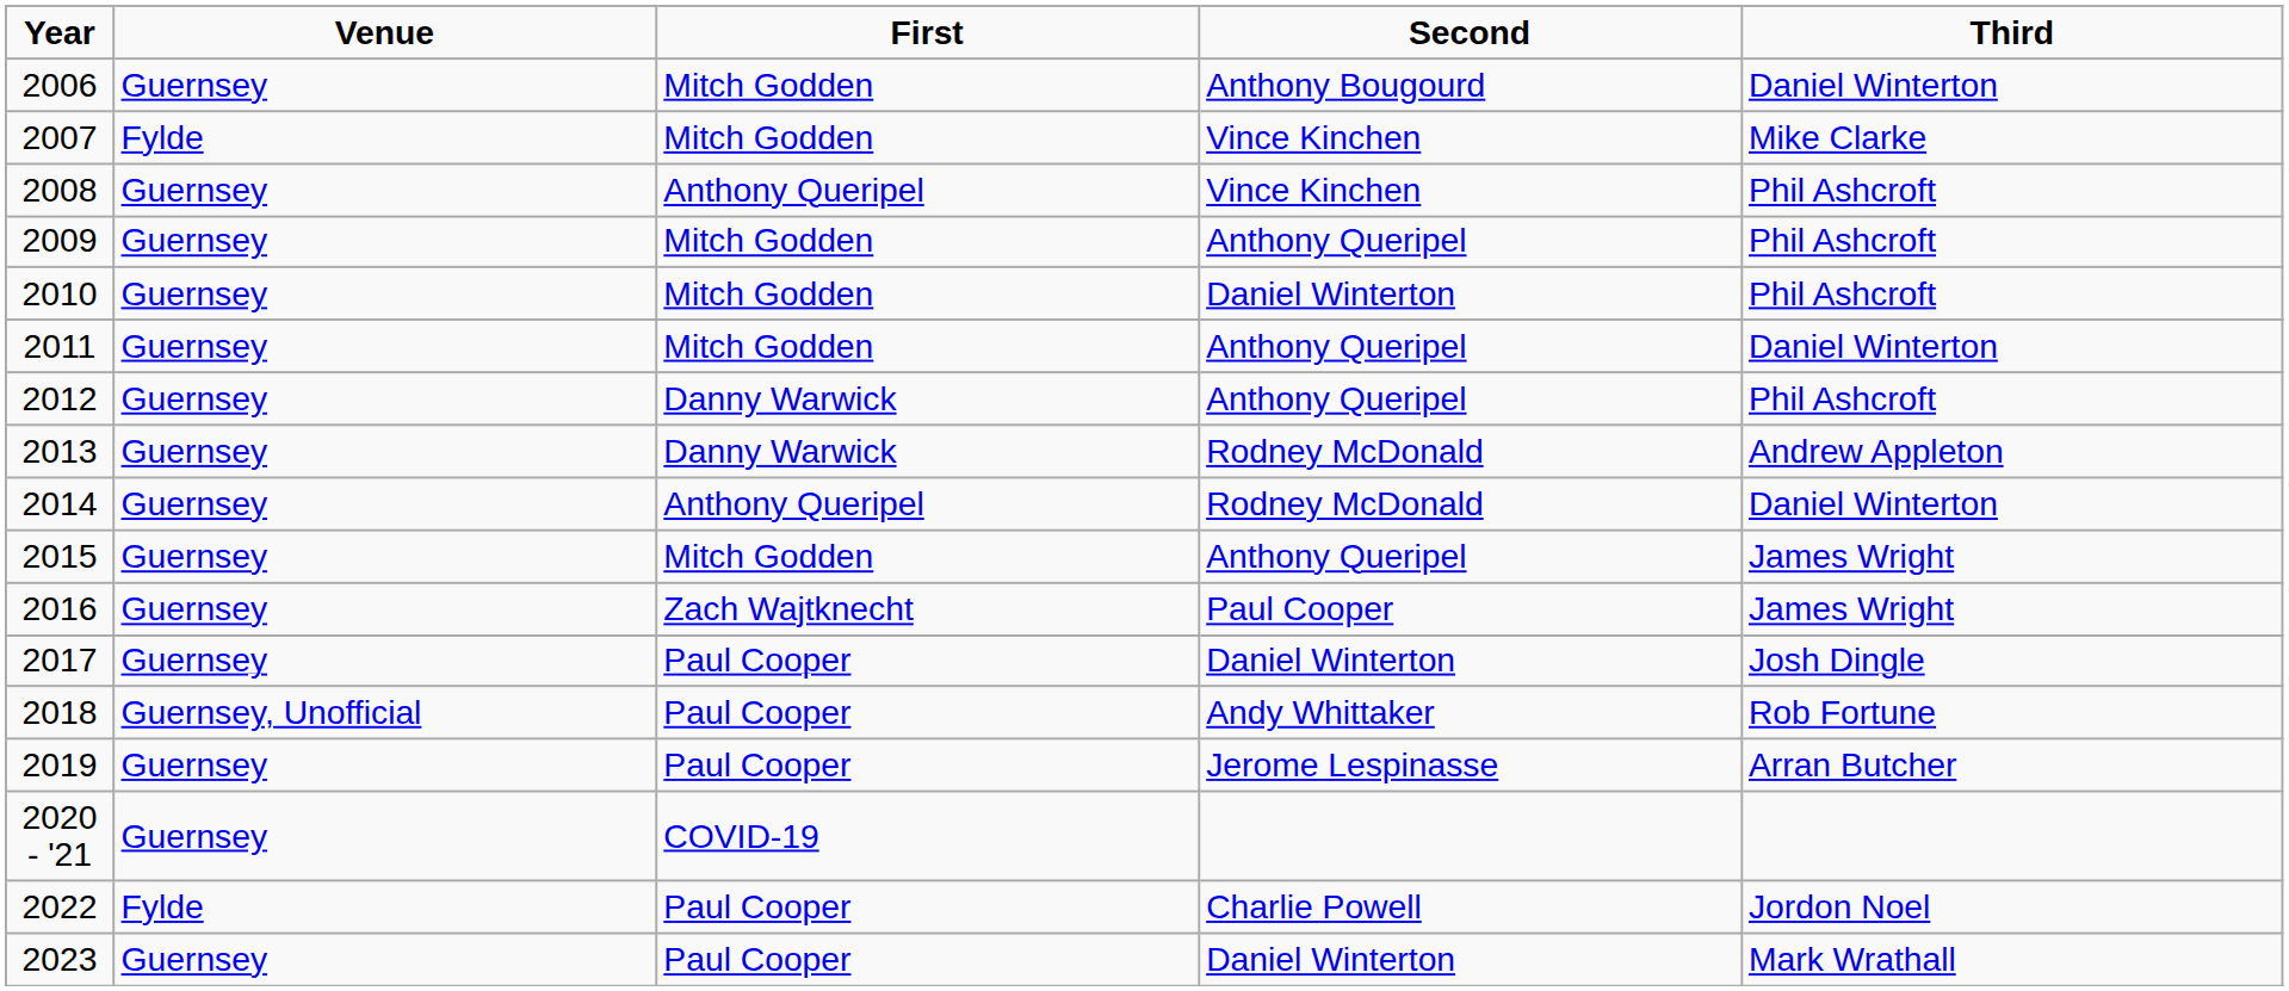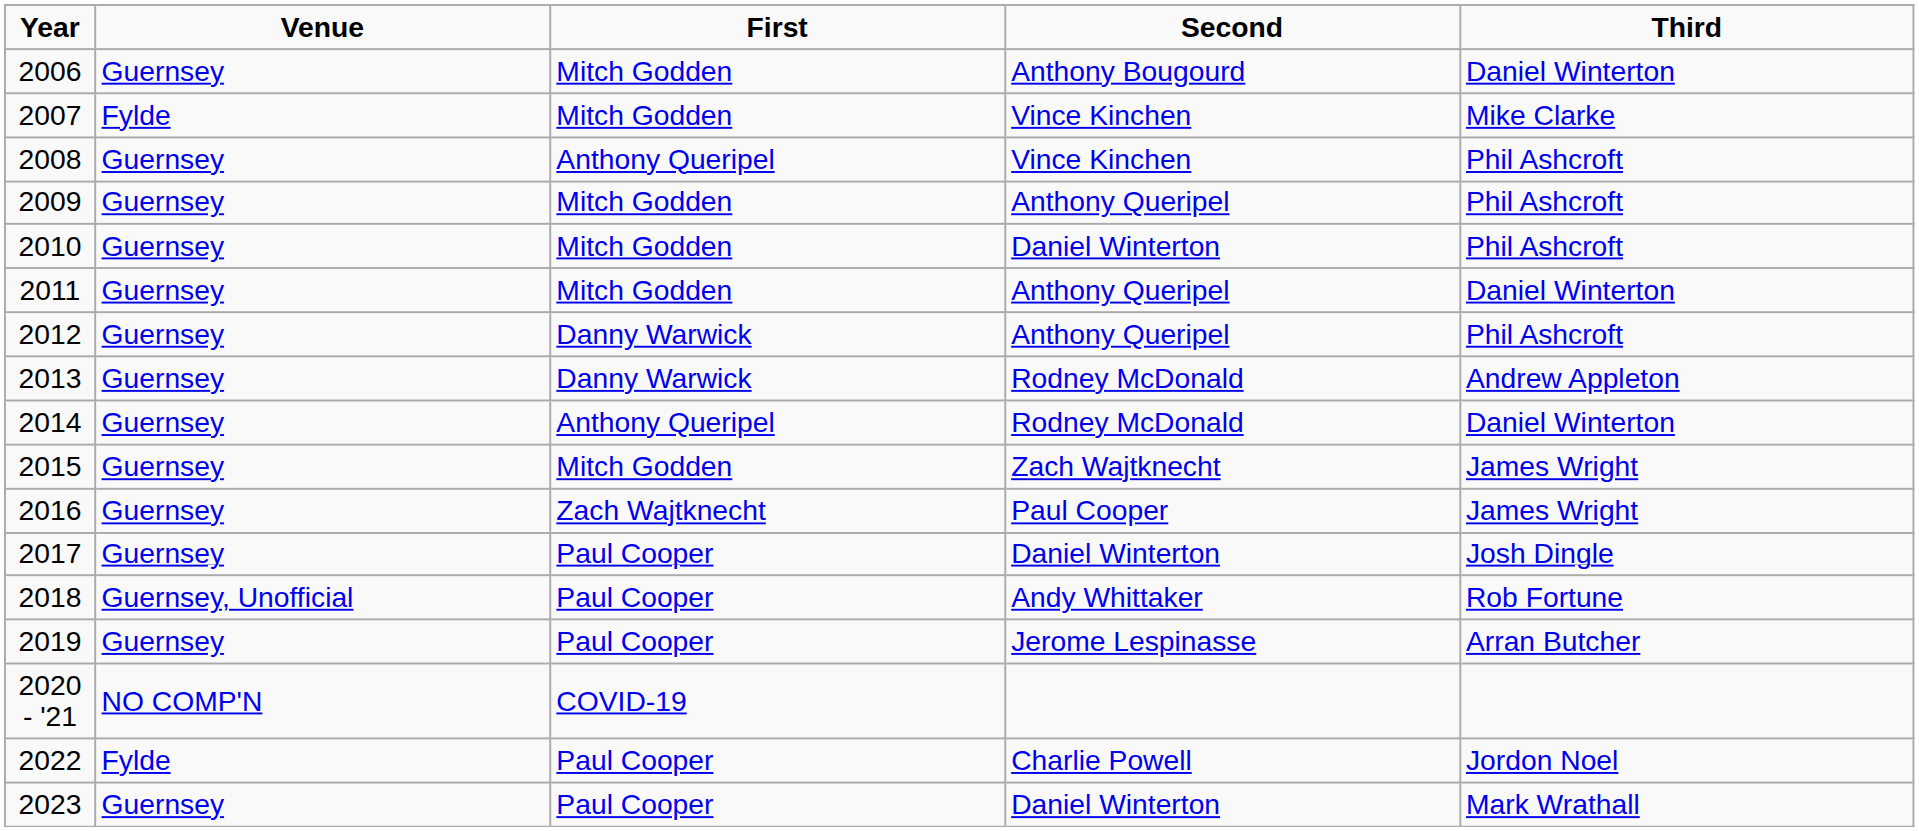 <table class="wikitable" style="font-size: 92%">
 <tr align=center>
 <td width=40px  ><strong>Year</strong></td>
 <td width=230px ><strong>Venue</strong></td>
 <td width=230px ><strong>First</strong></td>
 <td width=230px ><strong>Second</strong></td>
 <td width=230px ><strong>Third</strong></td>
 </tr>
 <tr>
 <td align=center>2006</td>
 <td> <a href='#'>Guernsey</a></td>
 <td> <a href='#'>Mitch Godden</a></td>
 <td> <a href='#'>Anthony Bougourd</a></td>
 <td> <a href='#'>Daniel Winterton</a></td>
 </tr>
 <tr>
 <td align=center>2007</td>
 <td> <a href='#'>Fylde</a></td>
 <td> <a href='#'>Mitch Godden</a></td>
 <td> <a href='#'>Vince Kinchen</a></td>
 <td> <a href='#'>Mike Clarke</a></td>
 </tr>
 <tr>
 <td align=center>2008</td>
 <td> <a href='#'>Guernsey</a></td>
 <td> <a href='#'>Anthony Queripel</a></td>
 <td> <a href='#'>Vince Kinchen</a></td>
 <td> <a href='#'>Phil Ashcroft</a></td>
 </tr>
 <tr>
 <td align=center>2009</td>
 <td> <a href='#'>Guernsey</a></td>
 <td> <a href='#'>Mitch Godden</a></td>
 <td> <a href='#'>Anthony Queripel</a></td>
 <td> <a href='#'>Phil Ashcroft</a></td>
 </tr>
 <tr>
 <td align=center>2010</td>
 <td> <a href='#'>Guernsey</a></td>
 <td> <a href='#'>Mitch Godden</a></td>
 <td> <a href='#'>Daniel Winterton</a></td>
 <td> <a href='#'>Phil Ashcroft</a></td>
 </tr>
 <tr>
 <td align=center>2011</td>
 <td> <a href='#'>Guernsey</a></td>
 <td> <a href='#'>Mitch Godden</a></td>
 <td> <a href='#'>Anthony Queripel</a></td>
 <td> <a href='#'>Daniel Winterton</a></td>
 </tr>
 <tr>
 <td align=center>2012</td>
 <td> <a href='#'>Guernsey</a></td>
 <td> <a href='#'>Danny Warwick</a></td>
 <td> <a href='#'>Anthony Queripel</a></td>
 <td> <a href='#'>Phil Ashcroft</a></td>
 </tr>
 <tr>
 <td align=center>2013</td>
 <td> <a href='#'>Guernsey</a></td>
 <td> <a href='#'>Danny Warwick</a></td>
 <td> <a href='#'>Rodney McDonald</a></td>
 <td> <a href='#'>Andrew Appleton</a></td>
 </tr>
 <tr>
 <td align=center>2014</td>
 <td> <a href='#'>Guernsey</a></td>
 <td> <a href='#'>Anthony Queripel</a></td>
 <td> <a href='#'>Rodney McDonald</a></td>
 <td> <a href='#'>Daniel Winterton</a></td>
 </tr>
 <tr>
 <td align=center>2015</td>
 <td> <a href='#'>Guernsey</a></td>
 <td> <a href='#'>Mitch Godden</a></td>
-<td> <a href='#'>Anthony Queripel</a></td>
+<td> <a href='#'>Zach Wajtknecht</a></td>
 <td> <a href='#'>James Wright</a></td>
 </tr>
 <tr>
 <td align=center>2016</td>
 <td> <a href='#'>Guernsey</a></td>
 <td> <a href='#'>Zach Wajtknecht</a></td>
 <td> <a href='#'>Paul Cooper</a></td>
 <td> <a href='#'>James Wright</a></td>
 </tr>
 <tr>
 <td align=center>2017</td>
 <td> <a href='#'>Guernsey</a></td>
 <td> <a href='#'>Paul Cooper</a></td>
 <td> <a href='#'>Daniel Winterton</a></td>
 <td> <a href='#'>Josh Dingle</a></td>
 </tr>
 <tr>
 <td align=center>2018</td>
 <td> <a href='#'>Guernsey, Unofficial</a></td>
 <td> <a href='#'>Paul Cooper</a></td>
 <td> <a href='#'>Andy Whittaker</a></td>
 <td> <a href='#'>Rob Fortune</a></td>
 </tr>
 <tr>
 <td align=center>2019</td>
 <td> <a href='#'>Guernsey</a></td>
 <td> <a href='#'>Paul Cooper</a></td>
 <td> <a href='#'>Jerome Lespinasse</a></td>
 <td> <a href='#'>Arran Butcher</a></td>
 </tr>
 <tr>
 <td align=center>2020 - '21</td>
-<td> <a href='#'>Guernsey</a></td>
+<td> <a href='#'>NO COMP'N</a></td>
 <td> <a href='#'>COVID-19</a></td>
 <td></td>
 <td></td>
 </tr>
 <tr>
 <td align=center>2022</td>
 <td> <a href='#'>Fylde</a></td>
 <td> <a href='#'>Paul Cooper</a></td>
 <td> <a href='#'>Charlie Powell</a></td>
 <td> <a href='#'>Jordon Noel</a></td>
 </tr>
 <tr>
 <td align=center>2023</td>
 <td> <a href='#'>Guernsey</a></td>
 <td> <a href='#'>Paul Cooper</a></td>
 <td> <a href='#'>Daniel Winterton</a></td>
 <td> <a href='#'>Mark Wrathall</a></td>
 </tr>
 </table>
